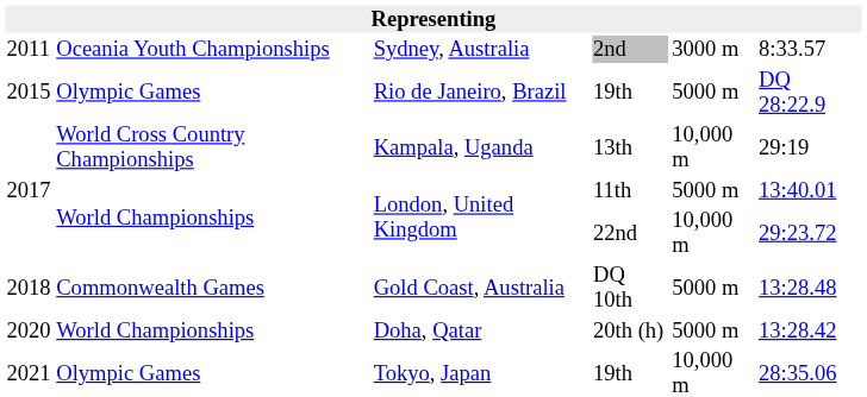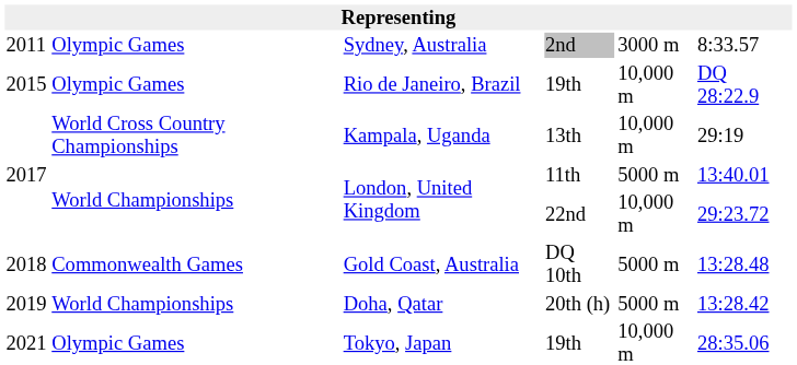 <table>
 <tr>
 <th bgcolor="#eeeeee" colspan="6">Representing </th>
 </tr>
 <tr>
 <td>2011</td>
-<td><a href='#'>Oceania Youth Championships</a></td>
+<td><a href='#'>Olympic Games</a></td>
 <td><a href='#'>Sydney</a>, <a href='#'>Australia</a></td>
 <td bgcolor=silver>2nd</td>
 <td>3000 m</td>
 <td>8:33.57</td>
 </tr>
 <tr>
 <td>2015</td>
 <td><a href='#'>Olympic Games</a></td>
 <td><a href='#'>Rio de Janeiro</a>, <a href='#'>Brazil</a></td>
 <td>19th</td>
-<td>5000 m</td>
+<td>10,000 m</td>
 <td><a href='#'>DQ 28:22.9</a></td>
 </tr>
 <tr>
 <td rowspan=3>2017</td>
 <td><a href='#'>World Cross Country Championships</a></td>
 <td><a href='#'>Kampala</a>, <a href='#'>Uganda</a></td>
 <td>13th</td>
 <td>10,000 m</td>
 <td>29:19</td>
 </tr>
 <tr>
 <td rowspan=2><a href='#'>World Championships</a></td>
 <td rowspan=2><a href='#'>London</a>, <a href='#'>United Kingdom</a></td>
 <td>11th</td>
 <td>5000 m</td>
 <td><a href='#'>13:40.01</a></td>
 </tr>
 <tr>
 <td>22nd</td>
 <td>10,000 m</td>
 <td><a href='#'>29:23.72</a></td>
 </tr>
 <tr>
 <td>2018</td>
 <td><a href='#'>Commonwealth Games</a></td>
 <td><a href='#'>Gold Coast</a>, <a href='#'>Australia</a></td>
 <td>DQ 10th</td>
 <td>5000 m</td>
 <td><a href='#'>13:28.48</a></td>
 </tr>
 <tr>
-<td>2020</td>
+<td>2019</td>
 <td><a href='#'>World Championships</a></td>
 <td><a href='#'>Doha</a>, <a href='#'>Qatar</a></td>
 <td>20th (h)</td>
 <td>5000 m</td>
 <td><a href='#'>13:28.42</a></td>
 </tr>
 <tr>
 <td>2021</td>
 <td><a href='#'>Olympic Games</a></td>
 <td><a href='#'>Tokyo</a>, <a href='#'>Japan</a></td>
 <td>19th</td>
 <td>10,000 m</td>
 <td><a href='#'>28:35.06</a></td>
 </tr>
 </table>
